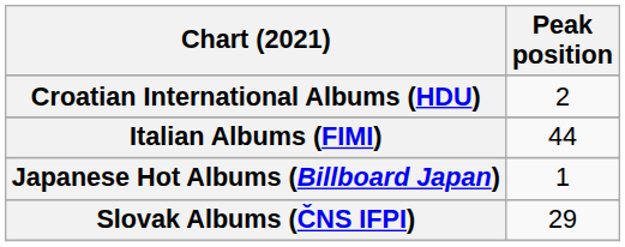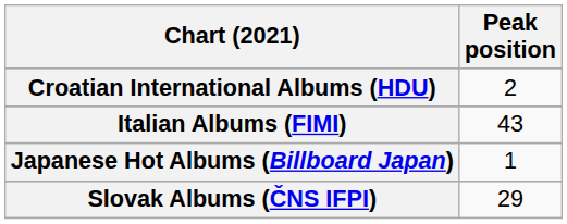 <table class="wikitable sortable plainrowheaders" style="text-align:center;">
 <tr>
 <th scope="col">Chart (2021)</th>
 <th scope="col">Peak<br>position</th>
 </tr>
 <tr>
 </tr>
 <tr>
 </tr>
 <tr>
 </tr>
 <tr>
 </tr>
 <tr>
 </tr>
 <tr>
 <th scope="row">Croatian International Albums (<a href='#'>HDU</a>)</th>
 <td>2</td>
 </tr>
 <tr>
 </tr>
 <tr>
 </tr>
 <tr>
 </tr>
 <tr>
 </tr>
 <tr>
 <th scope="row">Italian Albums (<a href='#'>FIMI</a>)</th>
-<td>44</td>
+<td>43</td>
 </tr>
 <tr>
 </tr>
 <tr>
 <th scope="row">Japanese Hot Albums (<em><a href='#'>Billboard Japan</a></em>)</th>
 <td>1</td>
 </tr>
 <tr>
 </tr>
 <tr>
 </tr>
 <tr>
 </tr>
 <tr>
 <th scope="row">Slovak Albums (<a href='#'>ČNS IFPI</a>)</th>
 <td>29</td>
 </tr>
 <tr>
 </tr>
 <tr>
 </tr>
 <tr>
 </tr>
 <tr>
 </tr>
 <tr>
 </tr>
 </table>
